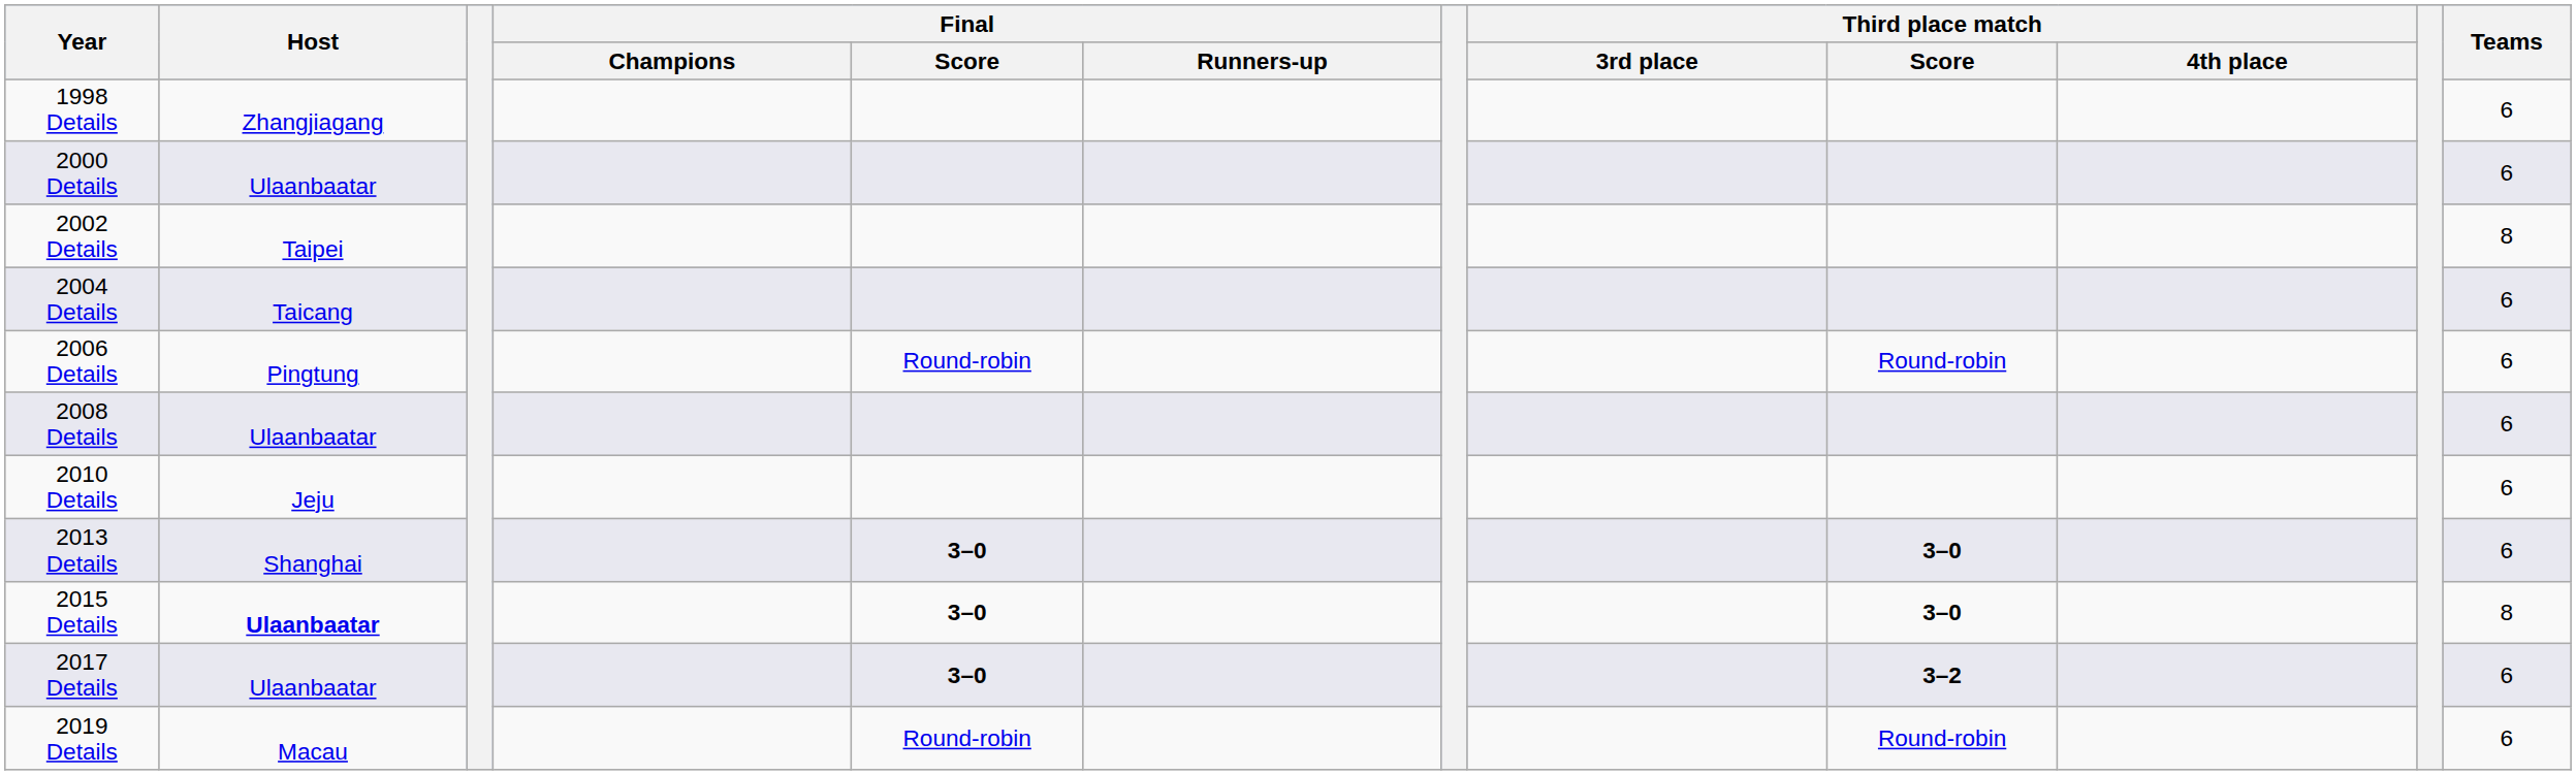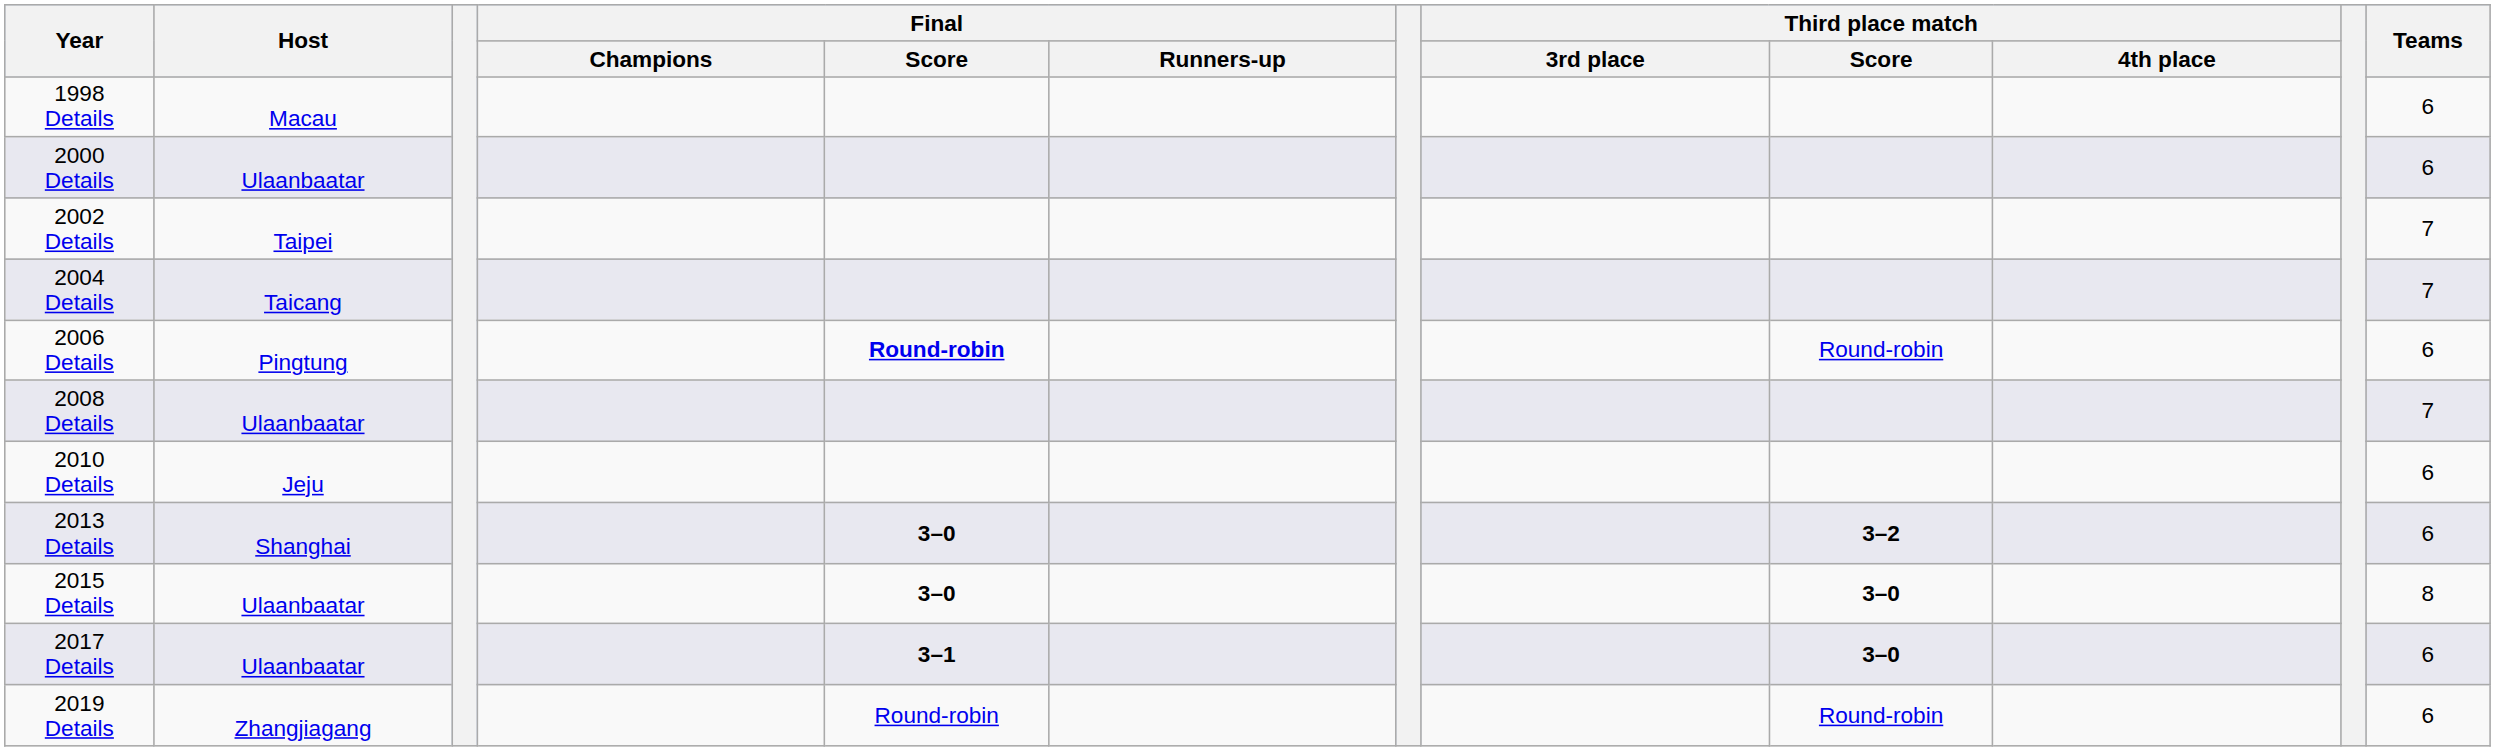 <table class="wikitable" style="font-size:90%; width: 100%; text-align: center;">
 <tr bgcolor=#c1d8ff>
 <th rowspan=2 width=6%>Year</th>
 <th rowspan=2 width=12%>Host</th>
 <th width=1% rowspan=13 bgcolor=ffffff></th>
 <th colspan=3>Final</th>
 <th width=1% rowspan=13 bgcolor=ffffff></th>
 <th colspan=3>Third place match</th>
 <th width=1% rowspan=13 bgcolor=#ffffff></th>
 <th rowspan=2 width=5%>Teams</th>
 </tr>
 <tr bgcolor=#efefef>
 <th width=14%>Champions</th>
 <th width=9%>Score</th>
 <th width=14%>Runners-up</th>
 <th width=14%>3rd place</th>
 <th width=9%>Score</th>
 <th width=14%>4th place</th>
 </tr>
 <tr>
 <td>1998<br><a href='#'>Details</a></td>
-<td><br><a href='#'>Zhangjiagang</a></td>
+<td><br><a href='#'>Macau</a></td>
 <td><strong></strong></td>
 <td></td>
 <td></td>
 <td></td>
 <td></td>
 <td></td>
 <td>6</td>
 </tr>
 <tr bgcolor=#E8E8F0>
 <td>2000<br><a href='#'>Details</a></td>
 <td><br><a href='#'>Ulaanbaatar</a></td>
 <td><strong></strong></td>
 <td></td>
 <td></td>
 <td></td>
 <td></td>
 <td></td>
 <td>6</td>
 </tr>
 <tr>
 <td>2002<br><a href='#'>Details</a></td>
 <td><br><a href='#'>Taipei</a></td>
 <td><strong></strong></td>
 <td></td>
 <td></td>
 <td></td>
 <td></td>
 <td></td>
-<td>8</td>
+<td>7</td>
 </tr>
 <tr bgcolor=#E8E8F0>
 <td>2004<br><a href='#'>Details</a></td>
 <td><br><a href='#'>Taicang</a></td>
 <td><strong></strong></td>
 <td></td>
 <td></td>
 <td></td>
 <td></td>
 <td></td>
-<td>6</td>
+<td>7</td>
 </tr>
 <tr>
 <td>2006<br><a href='#'>Details</a></td>
 <td><br><a href='#'>Pingtung</a></td>
 <td><strong></strong></td>
-<td><a href='#'>Round-robin</a></td>
+<td><strong><a href='#'>Round-robin</a></strong></td>
 <td></td>
 <td></td>
 <td><a href='#'>Round-robin</a></td>
 <td></td>
 <td>6</td>
 </tr>
 <tr bgcolor=#E8E8F0>
 <td>2008<br><a href='#'>Details</a></td>
 <td><br><a href='#'>Ulaanbaatar</a></td>
 <td><strong></strong></td>
 <td></td>
 <td></td>
 <td></td>
 <td></td>
 <td></td>
-<td>6</td>
+<td>7</td>
 </tr>
 <tr>
 <td>2010<br><a href='#'>Details</a></td>
 <td><br><a href='#'>Jeju</a></td>
 <td><strong></strong></td>
 <td></td>
 <td></td>
 <td></td>
 <td></td>
 <td></td>
 <td>6</td>
 </tr>
 <tr bgcolor=#E8E8F0>
 <td>2013<br><a href='#'>Details</a></td>
 <td><br><a href='#'>Shanghai</a></td>
 <td><strong></strong></td>
 <td><strong>3–0</strong></td>
 <td></td>
 <td></td>
-<td><strong>3–0</strong></td>
+<td><strong>3–2</strong></td>
 <td></td>
 <td>6</td>
 </tr>
 <tr>
 <td>2015<br><a href='#'>Details</a></td>
-<td><strong><br><a href='#'>Ulaanbaatar</a></strong></td>
+<td><br><a href='#'>Ulaanbaatar</a></td>
 <td><strong></strong></td>
 <td><strong>3–0</strong></td>
 <td></td>
 <td></td>
 <td><strong>3–0</strong></td>
 <td></td>
 <td>8</td>
 </tr>
 <tr bgcolor=#E8E8F0>
 <td>2017<br><a href='#'>Details</a></td>
 <td><br><a href='#'>Ulaanbaatar</a></td>
 <td><strong></strong></td>
-<td><strong>3–0</strong></td>
+<td><strong>3–1</strong></td>
 <td></td>
 <td></td>
-<td><strong>3–2</strong></td>
+<td><strong>3–0</strong></td>
 <td></td>
 <td>6</td>
 </tr>
 <tr>
 <td>2019<br><a href='#'>Details</a></td>
-<td><br><a href='#'>Macau</a></td>
+<td><br><a href='#'>Zhangjiagang</a></td>
 <td><strong></strong></td>
 <td><a href='#'>Round-robin</a></td>
 <td></td>
 <td></td>
 <td><a href='#'>Round-robin</a></td>
 <td></td>
 <td>6</td>
 </tr>
 </table>
